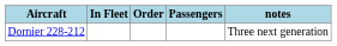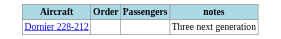 <table class="toccolours" border="1" cellpadding="3" style="border-collapse:collapse; margin:1em auto;">
 <tr style="background:lightblue;">
 <th>Aircraft</th>
-<th>In Fleet</th>
 <th>Order</th>
 <th>Passengers</th>
 <th>notes</th>
 </tr>
 <tr>
 <td><a href='#'>Dornier 228-212</a></td>
 <td></td>
 <td></td>
-<td></td>
 <td>Three next generation</td>
 </tr>
 </table>
